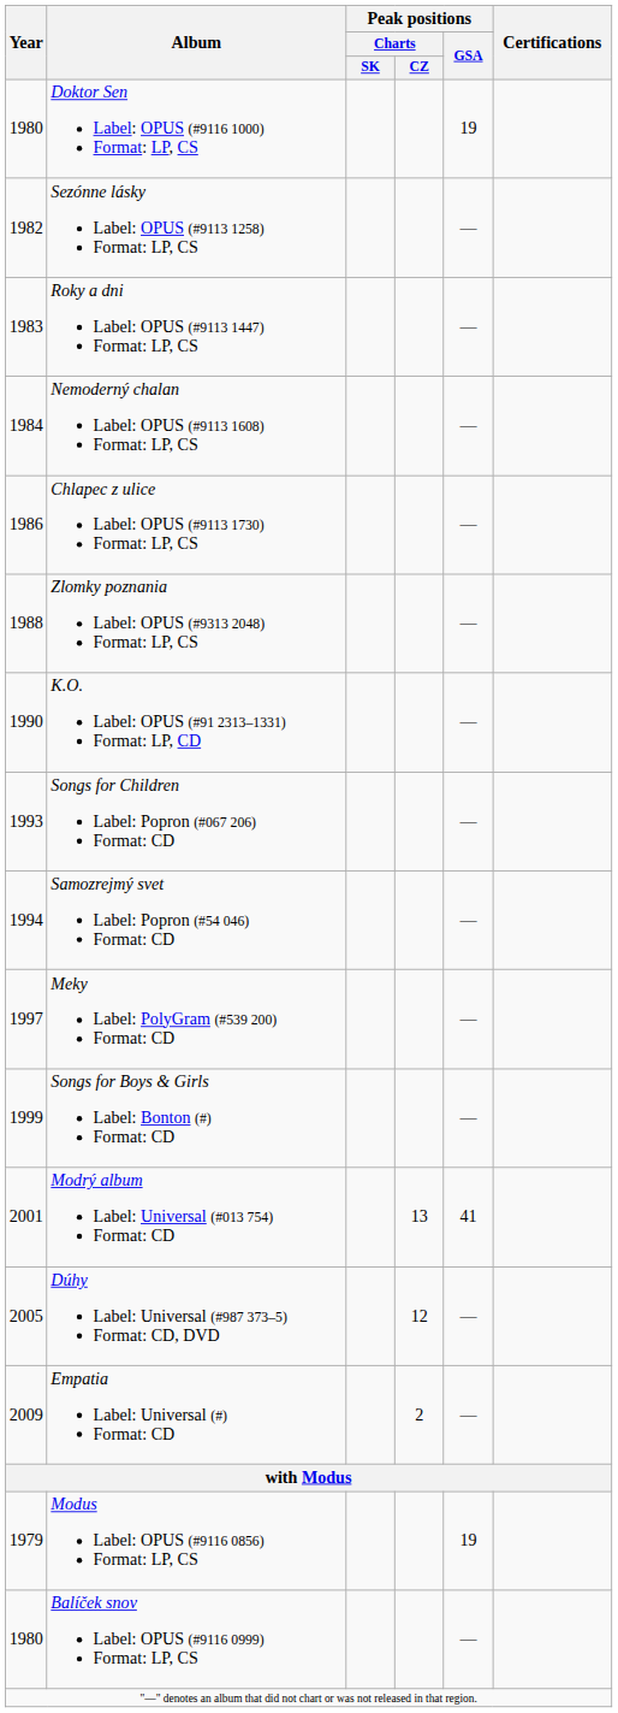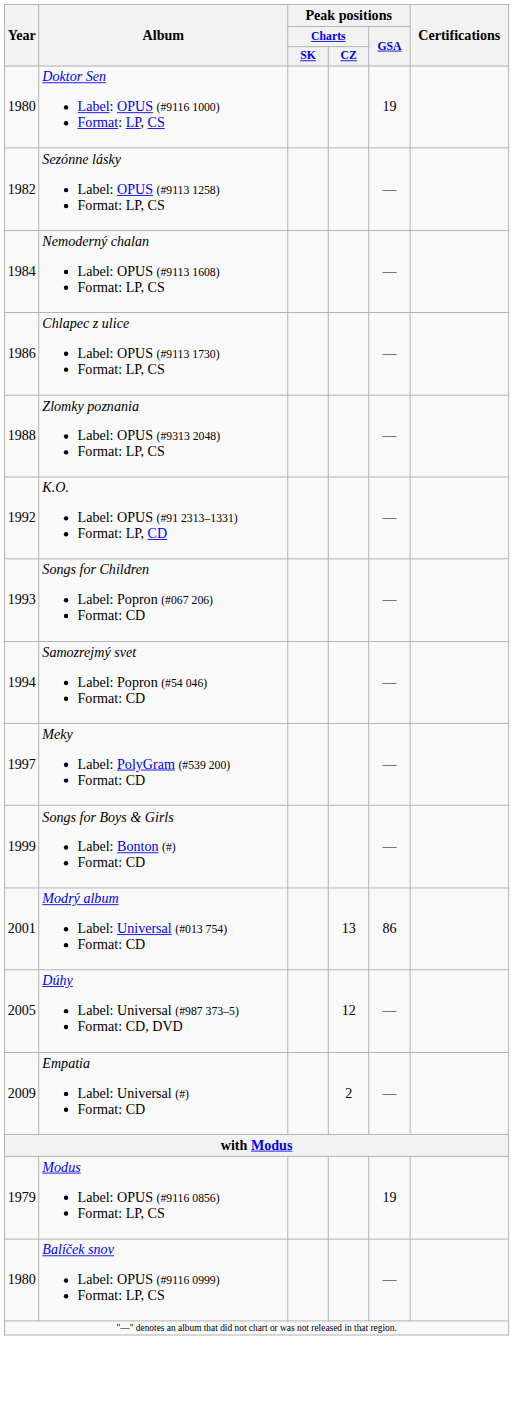 <table class="wikitable" style="text-align:center;">
 <tr>
 <th rowspan="3" style="width:20px;">Year</th>
 <th rowspan="3" style="width:275px;">Album</th>
 <th colspan="3" style="width:120px;">Peak positions</th>
 <th rowspan="3" style="width:105px;">Certifications</th>
 </tr>
 <tr style="font-size:smaller;">
 <th colspan="2" style="width:80px;"><a href='#'>Charts</a></th>
 <th rowspan="2" style="width:40px;"><a href='#'>GSA</a><br></th>
 </tr>
 <tr style="font-size:smaller;">
 <th style="width:40px;"><a href='#'>SK</a></th>
 <th style="width:40px;"><a href='#'>CZ</a></th>
 </tr>
 <tr>
 <td>1980</td>
 <td style="text-align:left;"><em><a href='#'>Doktor Sen</a></em><br><ul><li><a href='#'>Label</a>: <a href='#'>OPUS</a> <small>(#9116 1000)</small></li><li><a href='#'>Format</a>: <a href='#'>LP</a>, <a href='#'>CS</a></li></ul></td>
 <td></td>
 <td></td>
 <td>19</td>
 <td></td>
 </tr>
 <tr>
 <td>1982</td>
 <td style="text-align:left;"><em>Sezónne lásky</em><br><ul><li>Label: <a href='#'>OPUS</a> <small>(#9113 1258)</small></li><li>Format: LP, CS</li></ul></td>
 <td></td>
 <td></td>
 <td>—</td>
 <td></td>
 </tr>
 <tr>
-<td>1983</td>
-<td style="text-align:left;"><em>Roky a dni</em><br><ul><li>Label: OPUS <small>(#9113 1447)</small></li><li>Format: LP, CS</li></ul></td>
-<td></td>
-<td></td>
-<td>—</td>
-<td></td>
-</tr>
-<tr>
 <td>1984</td>
 <td style="text-align:left;"><em>Nemoderný chalan</em><br><ul><li>Label: OPUS <small>(#9113 1608)</small></li><li>Format: LP, CS</li></ul></td>
 <td></td>
 <td></td>
 <td>—</td>
 <td></td>
 </tr>
 <tr>
 <td>1986</td>
 <td style="text-align:left;"><em>Chlapec z ulice</em><br><ul><li>Label: OPUS <small>(#9113 1730)</small></li><li>Format: LP, CS</li></ul></td>
 <td></td>
 <td></td>
 <td>—</td>
 <td></td>
 </tr>
 <tr>
 <td>1988</td>
 <td style="text-align:left;"><em>Zlomky poznania</em><br><ul><li>Label: OPUS <small>(#9313 2048)</small></li><li>Format: LP, CS</li></ul></td>
 <td></td>
 <td></td>
 <td>—</td>
 <td></td>
 </tr>
 <tr>
-<td>1990</td>
+<td>1992</td>
 <td style="text-align:left;"><em>K.O.</em><br><ul><li>Label: OPUS <small>(#91 2313–1331)</small></li><li>Format: LP, <a href='#'>CD</a></li></ul></td>
 <td></td>
 <td></td>
 <td>—</td>
 <td></td>
 </tr>
 <tr>
 <td>1993</td>
 <td style="text-align:left;"><em>Songs for Children</em><br><ul><li>Label: Popron <small>(#067 206)</small></li><li>Format: CD</li></ul></td>
 <td></td>
 <td></td>
 <td>—</td>
 <td></td>
 </tr>
 <tr>
 <td>1994</td>
 <td style="text-align:left;"><em>Samozrejmý svet</em><br><ul><li>Label: Popron <small>(#54 046)</small></li><li>Format: CD</li></ul></td>
 <td></td>
 <td></td>
 <td>—</td>
 <td></td>
 </tr>
 <tr>
 <td>1997</td>
 <td style="text-align:left;"><em>Meky</em><br><ul><li>Label: <a href='#'>PolyGram</a> <small>(#539 200)</small></li><li>Format: CD</li></ul></td>
 <td></td>
 <td></td>
 <td>—</td>
 <td></td>
 </tr>
 <tr>
 <td>1999</td>
 <td style="text-align:left;"><em>Songs for Boys & Girls</em><br><ul><li>Label: <a href='#'>Bonton</a> <small>(#)</small></li><li>Format: CD</li></ul></td>
 <td></td>
 <td></td>
 <td>—</td>
 <td></td>
 </tr>
 <tr>
 <td>2001</td>
 <td style="text-align:left;"><em><a href='#'>Modrý album</a></em><br><ul><li>Label: <a href='#'>Universal</a> <small>(#013 754)</small></li><li>Format: CD</li></ul></td>
 <td></td>
 <td>13</td>
-<td>41</td>
+<td>86</td>
 <td></td>
 </tr>
 <tr>
 <td>2005</td>
 <td style="text-align:left;"><em><a href='#'>Dúhy</a></em><br><ul><li>Label: Universal <small>(#987 373–5)</small></li><li>Format: CD, DVD</li></ul></td>
 <td></td>
 <td>12</td>
 <td>—</td>
 <td></td>
 </tr>
 <tr>
 <td>2009</td>
 <td style="text-align:left;"><em>Empatia</em><br><ul><li>Label: Universal <small>(#)</small></li><li>Format: CD</li></ul></td>
 <td></td>
 <td>2</td>
 <td>—</td>
 <td></td>
 </tr>
 <tr>
 <th colspan="6">with <a href='#'>Modus</a></th>
 </tr>
 <tr>
 <td>1979</td>
 <td style="text-align:left;"><em><a href='#'>Modus</a></em><br><ul><li>Label: OPUS <small>(#9116 0856)</small></li><li>Format: LP, CS</li></ul></td>
 <td></td>
 <td></td>
 <td>19</td>
 <td></td>
 </tr>
 <tr>
 <td>1980</td>
 <td style="text-align:left;"><em><a href='#'>Balíček snov</a></em><br><ul><li>Label: OPUS <small>(#9116 0999)</small></li><li>Format: LP, CS</li></ul></td>
 <td></td>
 <td></td>
 <td>—</td>
 <td></td>
 </tr>
 <tr>
 <td colspan="6" style="font-size: 8pt">"—" denotes an album that did not chart or was not released in that region.</td>
 </tr>
 </table>
